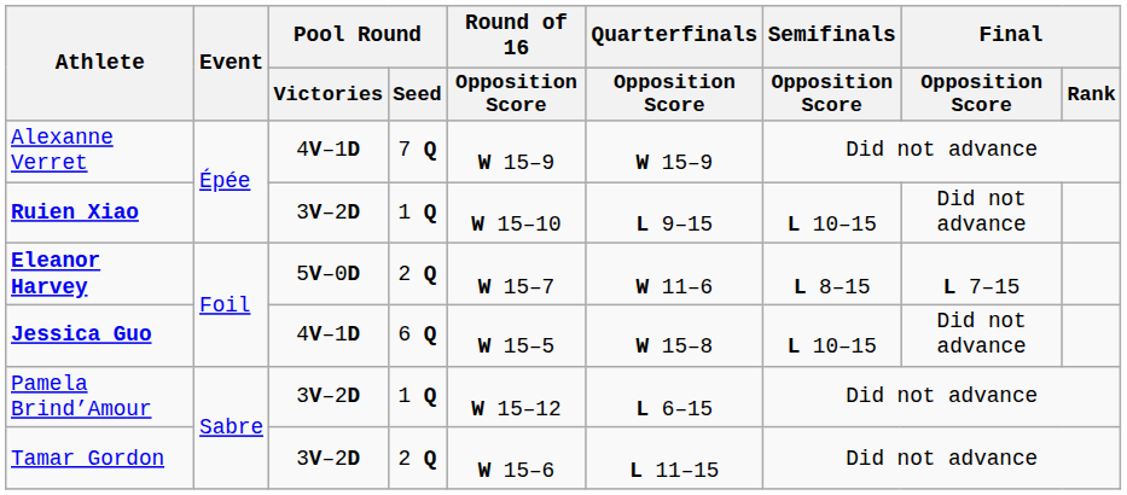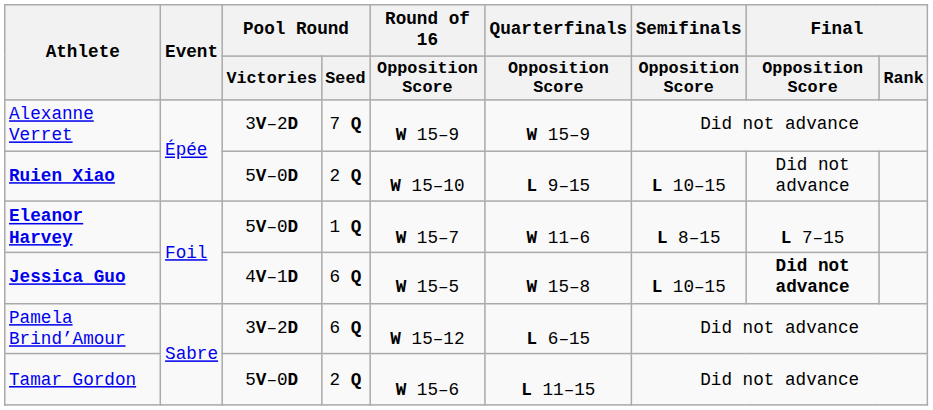 <table class=wikitable style="font-size:90%">
 <tr>
 <th rowspan=2>Athlete</th>
 <th rowspan=2>Event</th>
 <th colspan=2>Pool Round</th>
 <th>Round of 16</th>
 <th>Quarterfinals</th>
 <th>Semifinals</th>
 <th colspan=2>Final</th>
 </tr>
 <tr style="font-size:95%">
 <th>Victories</th>
 <th>Seed</th>
 <th>Opposition<br>Score</th>
 <th>Opposition<br>Score</th>
 <th>Opposition<br>Score</th>
 <th>Opposition<br>Score</th>
 <th>Rank</th>
 </tr>
 <tr align=center>
 <td align=left><a href='#'>Alexanne Verret</a></td>
 <td align=left rowspan=2><a href='#'>Épée</a></td>
-<td>4<strong>V</strong>–1<strong>D</strong></td>
+<td>3<strong>V</strong>–2<strong>D</strong></td>
 <td>7 <strong>Q</strong></td>
 <td><br><strong>W</strong> 15–9</td>
 <td><br><strong>W</strong> 15–9</td>
 <td colspan=3>Did not advance</td>
 </tr>
 <tr align=center>
 <td align=left><strong><a href='#'>Ruien Xiao</a></strong></td>
-<td>3<strong>V</strong>–2<strong>D</strong></td>
-<td>1 <strong>Q</strong></td>
+<td>5<strong>V</strong>–0<strong>D</strong></td>
+<td>2 <strong>Q</strong></td>
 <td><br><strong>W</strong> 15–10</td>
 <td><br><strong>L</strong> 9–15</td>
 <td><br><strong>L</strong> 10–15</td>
 <td>Did not advance</td>
 <td></td>
 </tr>
 <tr align=center>
 <td align=left><strong><a href='#'>Eleanor Harvey</a></strong></td>
 <td align=left rowspan=2><a href='#'>Foil</a></td>
 <td>5<strong>V</strong>–0<strong>D</strong></td>
-<td>2 <strong>Q</strong></td>
+<td>1 <strong>Q</strong></td>
 <td><br><strong>W</strong> 15–7</td>
 <td><br><strong>W</strong> 11–6</td>
 <td><br><strong>L</strong> 8–15</td>
 <td><br><strong>L</strong> 7–15</td>
 <td></td>
 </tr>
 <tr align=center>
 <td align=left><strong><a href='#'>Jessica Guo</a></strong></td>
 <td>4<strong>V</strong>–1<strong>D</strong></td>
 <td>6 <strong>Q</strong></td>
 <td><br><strong>W</strong> 15–5</td>
 <td><br><strong>W</strong> 15–8</td>
 <td><br><strong>L</strong> 10–15</td>
-<td>Did not advance</td>
+<td><strong>Did not advance</strong></td>
 <td></td>
 </tr>
 <tr align=center>
 <td align=left><a href='#'>Pamela Brind’Amour</a></td>
 <td align=left rowspan=2><a href='#'>Sabre</a></td>
 <td>3<strong>V</strong>–2<strong>D</strong></td>
-<td>1 <strong>Q</strong></td>
+<td>6 <strong>Q</strong></td>
 <td><br><strong>W</strong> 15–12</td>
 <td><br><strong>L</strong> 6–15</td>
 <td colspan=3>Did not advance</td>
 </tr>
 <tr align=center>
 <td align=left><a href='#'>Tamar Gordon</a></td>
-<td>3<strong>V</strong>–2<strong>D</strong></td>
+<td>5<strong>V</strong>–0<strong>D</strong></td>
 <td>2 <strong>Q</strong></td>
 <td><br><strong>W</strong> 15–6</td>
 <td><br><strong>L</strong> 11–15</td>
 <td colspan=3>Did not advance</td>
 </tr>
 </table>
